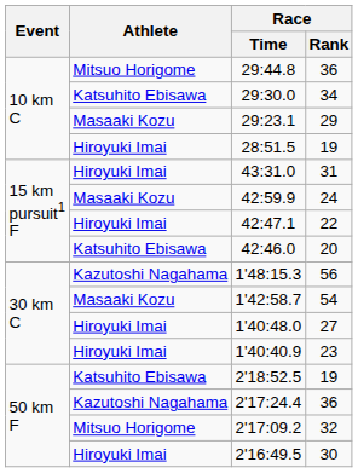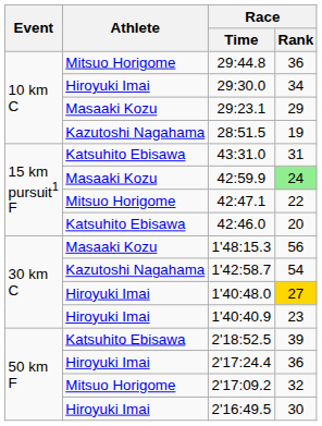 <table class="wikitable" border="1" style="font-size:90%">
 <tr>
 <th rowspan=2>Event</th>
 <th rowspan=2>Athlete</th>
 <th colspan=2>Race</th>
 </tr>
 <tr>
 <th>Time</th>
 <th>Rank</th>
 </tr>
 <tr>
 <td rowspan=4>10 km <br> C</td>
 <td><a href='#'>Mitsuo Horigome</a></td>
 <td align=center>29:44.8</td>
 <td align=center>36</td>
 </tr>
 <tr>
-<td><a href='#'>Katsuhito Ebisawa</a></td>
+<td><a href='#'>Hiroyuki Imai</a></td>
 <td align=center>29:30.0</td>
 <td align=center>34</td>
 </tr>
 <tr>
 <td><a href='#'>Masaaki Kozu</a></td>
 <td align=center>29:23.1</td>
 <td align=center>29</td>
 </tr>
 <tr>
-<td><a href='#'>Hiroyuki Imai</a></td>
+<td><a href='#'>Kazutoshi Nagahama</a></td>
 <td align=center>28:51.5</td>
 <td align=center>19</td>
 </tr>
 <tr>
 <td rowspan=4>15 km <br> pursuit<sup>1</sup> <br> F</td>
-<td><a href='#'>Hiroyuki Imai</a></td>
+<td><a href='#'>Katsuhito Ebisawa</a></td>
 <td align=center>43:31.0</td>
 <td align=center>31</td>
 </tr>
 <tr>
 <td><a href='#'>Masaaki Kozu</a></td>
 <td align=center>42:59.9</td>
-<td align=center>24</td>
+<td align=center style="background: lightgreen;">24</td>
 </tr>
 <tr>
-<td><a href='#'>Hiroyuki Imai</a></td>
+<td><a href='#'>Mitsuo Horigome</a></td>
 <td align=center>42:47.1</td>
 <td align=center>22</td>
 </tr>
 <tr>
 <td><a href='#'>Katsuhito Ebisawa</a></td>
 <td align=center>42:46.0</td>
 <td align=center>20</td>
 </tr>
 <tr>
 <td rowspan=4>30 km <br> C</td>
-<td><a href='#'>Kazutoshi Nagahama</a></td>
+<td><a href='#'>Masaaki Kozu</a></td>
 <td align=center>1'48:15.3</td>
 <td align=center>56</td>
 </tr>
 <tr>
-<td><a href='#'>Masaaki Kozu</a></td>
+<td><a href='#'>Kazutoshi Nagahama</a></td>
 <td align=center>1'42:58.7</td>
 <td align=center>54</td>
 </tr>
 <tr>
 <td><a href='#'>Hiroyuki Imai</a></td>
 <td align=center>1'40:48.0</td>
-<td align=center>27</td>
+<td align=center style="background: gold;">27</td>
 </tr>
 <tr>
 <td><a href='#'>Hiroyuki Imai</a></td>
 <td align=center>1'40:40.9</td>
 <td align=center>23</td>
 </tr>
 <tr>
 <td rowspan=4>50 km <br> F</td>
 <td><a href='#'>Katsuhito Ebisawa</a></td>
 <td align=center>2'18:52.5</td>
-<td align=center>19</td>
+<td align=center>39</td>
 </tr>
 <tr>
-<td><a href='#'>Kazutoshi Nagahama</a></td>
+<td><a href='#'>Hiroyuki Imai</a></td>
 <td align=center>2'17:24.4</td>
 <td align=center>36</td>
 </tr>
 <tr>
 <td><a href='#'>Mitsuo Horigome</a></td>
 <td align=center>2'17:09.2</td>
 <td align=center>32</td>
 </tr>
 <tr>
 <td><a href='#'>Hiroyuki Imai</a></td>
 <td align=center>2'16:49.5</td>
 <td align=center>30</td>
 </tr>
 </table>
